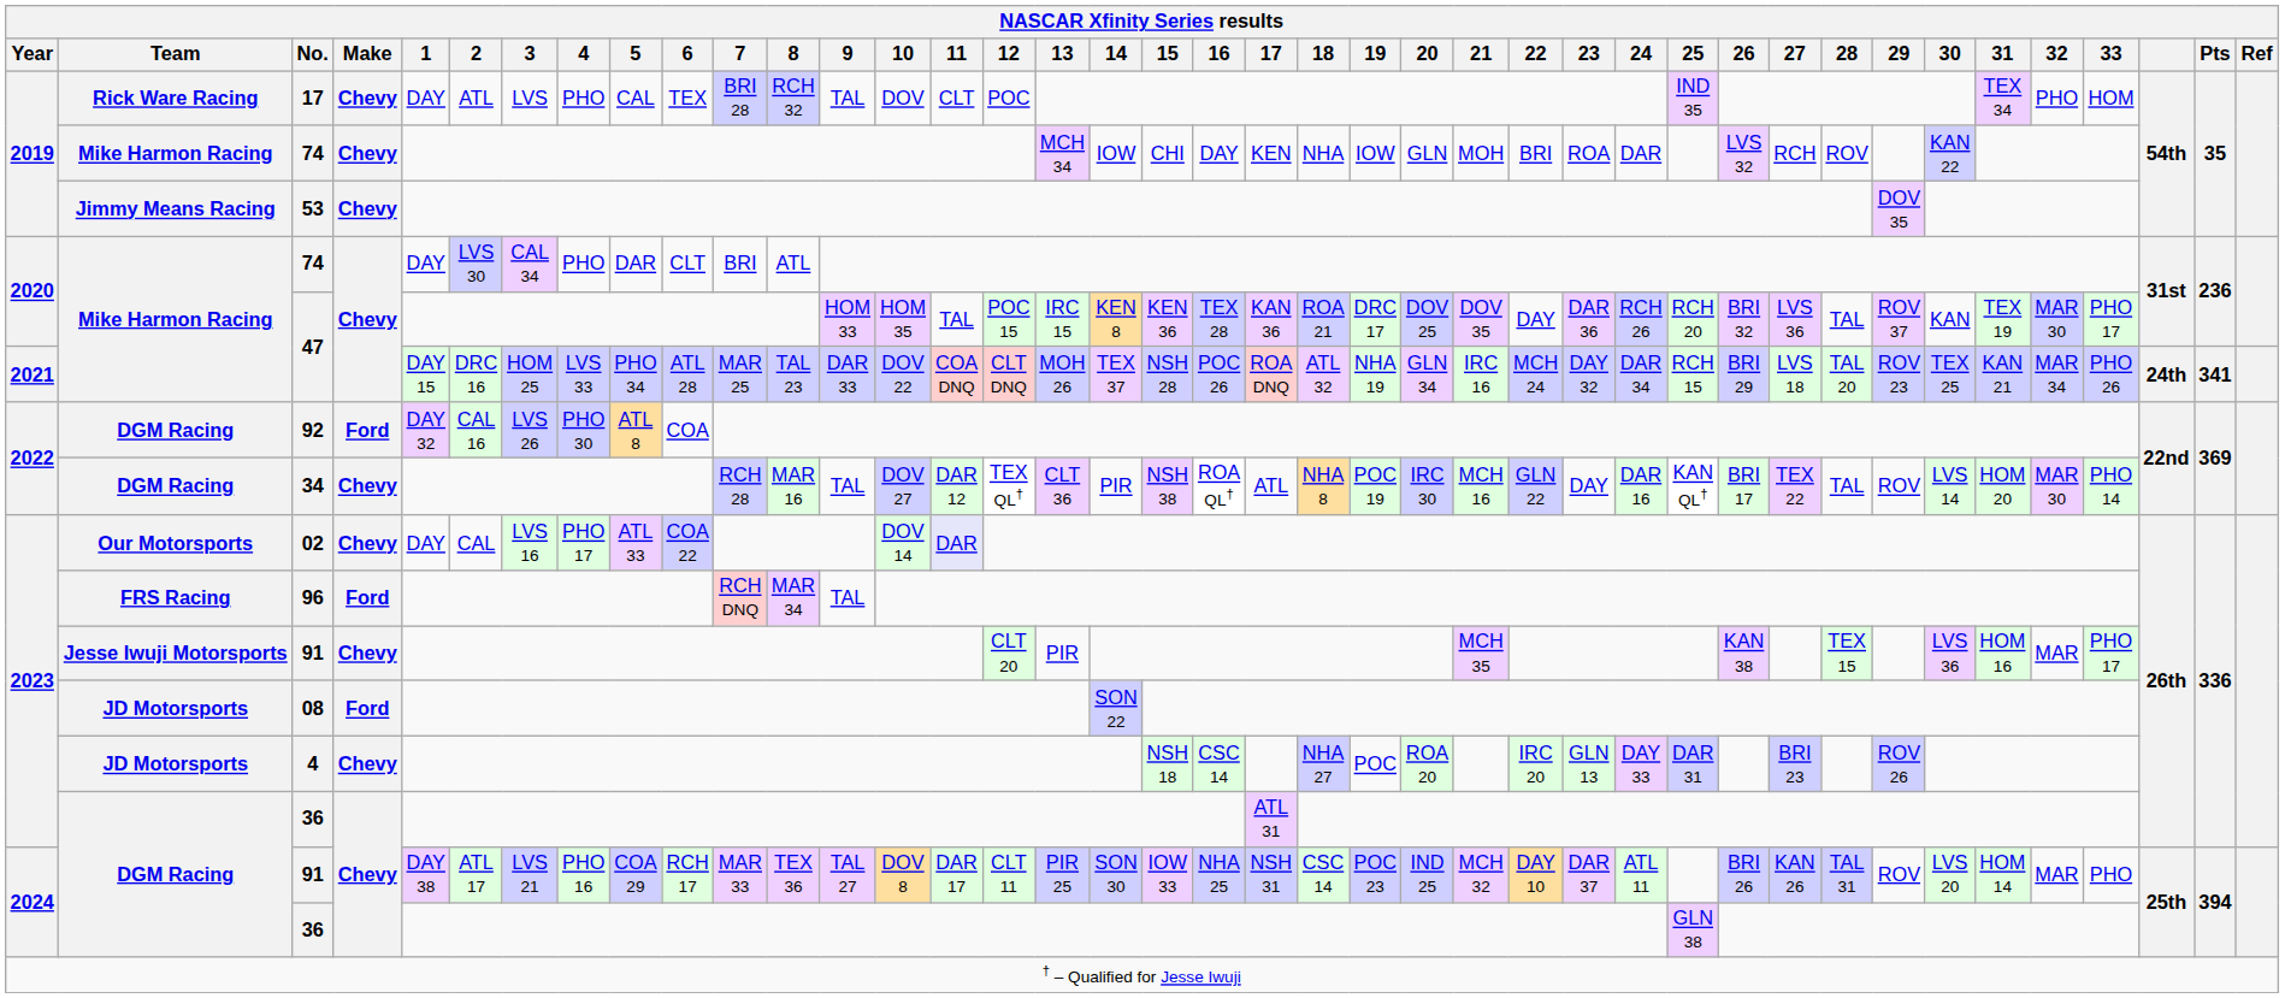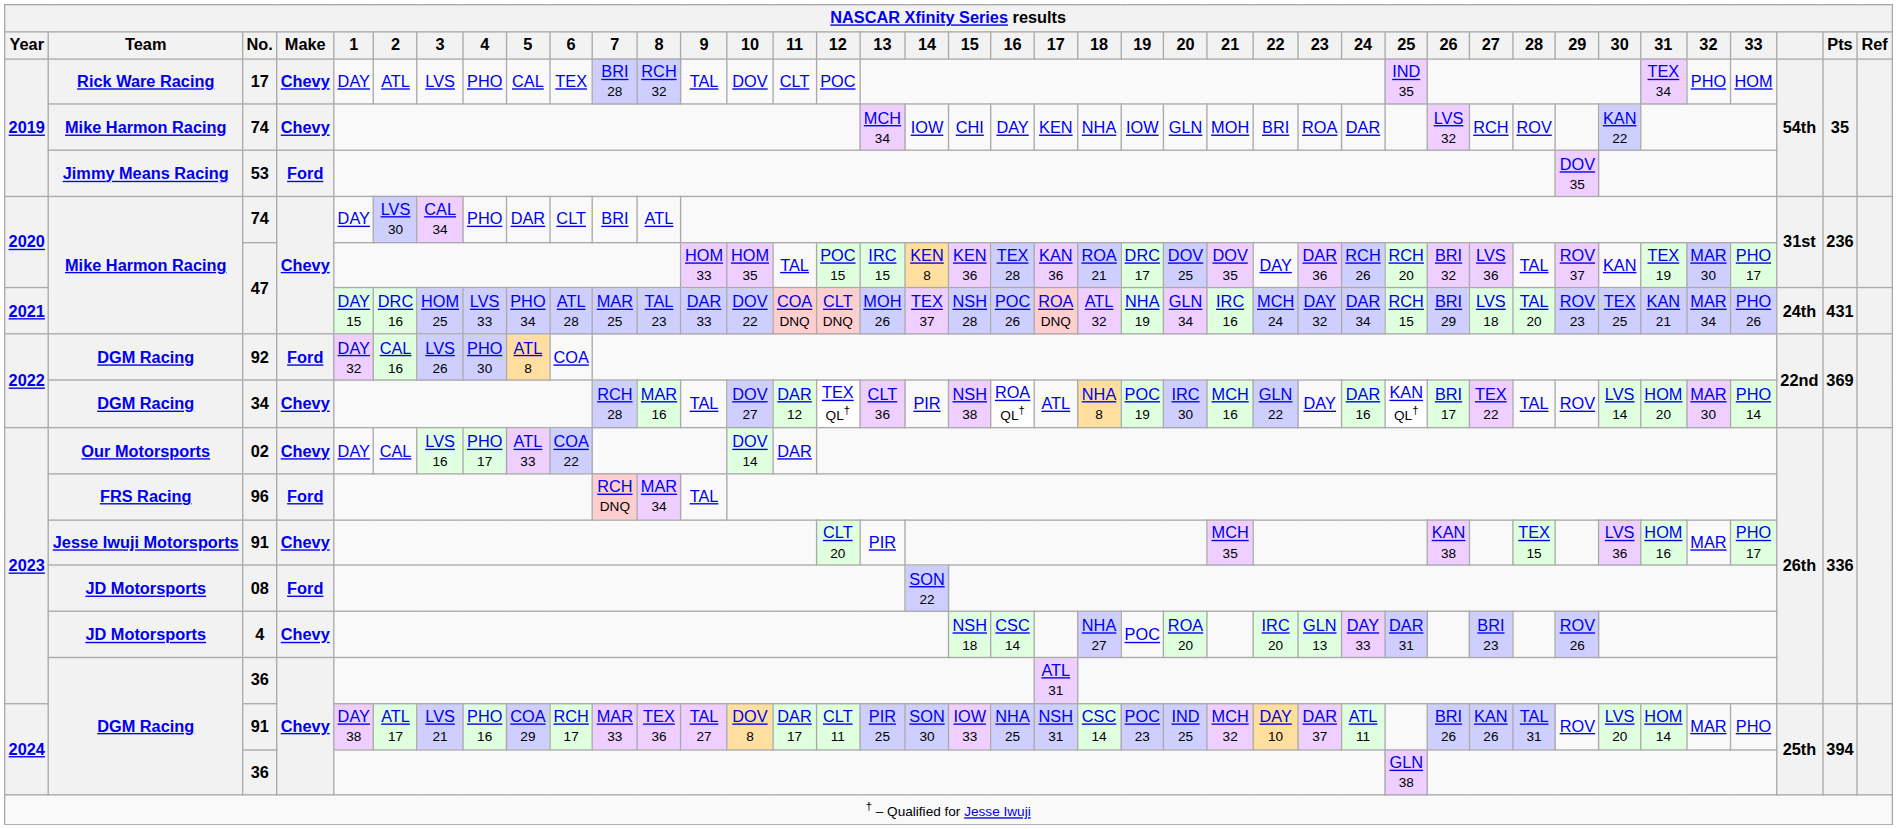 <table class="wikitable" style="text-align:center; font-size:75%">
 <tr>
 <th colspan=40><a href='#'>NASCAR Xfinity Series</a> results</th>
 </tr>
 <tr>
 <th>Year</th>
 <th>Team</th>
 <th>No.</th>
 <th>Make</th>
 <th>1</th>
 <th>2</th>
 <th>3</th>
 <th>4</th>
 <th>5</th>
 <th>6</th>
 <th>7</th>
 <th>8</th>
 <th>9</th>
 <th>10</th>
 <th>11</th>
 <th>12</th>
 <th>13</th>
 <th>14</th>
 <th>15</th>
 <th>16</th>
 <th>17</th>
 <th>18</th>
 <th>19</th>
 <th>20</th>
 <th>21</th>
 <th>22</th>
 <th>23</th>
 <th>24</th>
 <th>25</th>
 <th>26</th>
 <th>27</th>
 <th>28</th>
 <th>29</th>
 <th>30</th>
 <th>31</th>
 <th>32</th>
 <th>33</th>
 <th></th>
 <th>Pts</th>
 <th>Ref</th>
 </tr>
 <tr>
 <th rowspan=3><a href='#'>2019</a></th>
 <th><a href='#'>Rick Ware Racing</a></th>
 <th>17</th>
 <th><a href='#'>Chevy</a></th>
 <td><a href='#'>DAY</a></td>
 <td><a href='#'>ATL</a></td>
 <td><a href='#'>LVS</a></td>
 <td><a href='#'>PHO</a></td>
 <td><a href='#'>CAL</a></td>
 <td><a href='#'>TEX</a></td>
 <td style="background:#CFCFFF;"><a href='#'>BRI</a><br><small>28</small></td>
 <td style="background:#CFCFFF;"><a href='#'>RCH</a><br><small>32</small></td>
 <td><a href='#'>TAL</a></td>
 <td><a href='#'>DOV</a></td>
 <td><a href='#'>CLT</a></td>
 <td><a href='#'>POC</a></td>
 <td colspan=12></td>
 <td style="background:#EFCFFF;"><a href='#'>IND</a><br><small>35</small></td>
 <td colspan=5></td>
 <td style="background:#EFCFFF;"><a href='#'>TEX</a><br><small>34</small></td>
 <td><a href='#'>PHO</a></td>
 <td><a href='#'>HOM</a></td>
 <th rowspan=3>54th</th>
 <th rowspan=3>35</th>
 <th rowspan=3></th>
 </tr>
 <tr>
 <th><a href='#'>Mike Harmon Racing</a></th>
 <th>74</th>
 <th><a href='#'>Chevy</a></th>
 <td colspan=12></td>
 <td style="background:#EFCFFF;"><a href='#'>MCH</a><br><small>34</small></td>
 <td><a href='#'>IOW</a></td>
 <td><a href='#'>CHI</a></td>
 <td><a href='#'>DAY</a></td>
 <td><a href='#'>KEN</a></td>
 <td><a href='#'>NHA</a></td>
 <td><a href='#'>IOW</a></td>
 <td><a href='#'>GLN</a></td>
 <td><a href='#'>MOH</a></td>
 <td><a href='#'>BRI</a></td>
 <td><a href='#'>ROA</a></td>
 <td><a href='#'>DAR</a></td>
 <td></td>
 <td style="background:#EFCFFF;"><a href='#'>LVS</a><br><small>32</small></td>
 <td><a href='#'>RCH</a></td>
 <td><a href='#'>ROV</a></td>
 <td></td>
 <td style="background:#CFCFFF;"><a href='#'>KAN</a><br><small>22</small></td>
 <td colspan=3></td>
 </tr>
 <tr>
 <th><a href='#'>Jimmy Means Racing</a></th>
 <th>53</th>
-<th><a href='#'>Chevy</a></th>
+<th><a href='#'>Ford</a></th>
 <td colspan=28></td>
 <td style="background:#EFCFFF;"><a href='#'>DOV</a><br><small>35</small></td>
 <td colspan=4></td>
 </tr>
 <tr>
 <th rowspan=2><a href='#'>2020</a></th>
 <th rowspan=3><a href='#'>Mike Harmon Racing</a></th>
 <th>74</th>
 <th rowspan=3><a href='#'>Chevy</a></th>
 <td><a href='#'>DAY</a></td>
 <td style="background:#CFCFFF;"><a href='#'>LVS</a><br><small>30</small></td>
 <td style="background:#EFCFFF;"><a href='#'>CAL</a><br><small>34</small></td>
 <td><a href='#'>PHO</a></td>
 <td><a href='#'>DAR</a></td>
 <td><a href='#'>CLT</a></td>
 <td><a href='#'>BRI</a></td>
 <td><a href='#'>ATL</a></td>
 <td colspan=25></td>
 <th rowspan=2>31st</th>
 <th rowspan=2>236</th>
 <th rowspan=2></th>
 </tr>
 <tr>
 <th rowspan=2>47</th>
 <td colspan=8></td>
 <td style="background:#EFCFFF;"><a href='#'>HOM</a><br><small>33</small></td>
 <td style="background:#EFCFFF;"><a href='#'>HOM</a><br><small>35</small></td>
 <td><a href='#'>TAL</a></td>
 <td style="background:#DFFFDF;"><a href='#'>POC</a><br><small>15</small></td>
 <td style="background:#DFFFDF;"><a href='#'>IRC</a><br><small>15</small></td>
 <td style="background:#FFDF9F;"><a href='#'>KEN</a><br><small>8</small></td>
 <td style="background:#EFCFFF;"><a href='#'>KEN</a><br><small>36</small></td>
 <td style="background:#CFCFFF;"><a href='#'>TEX</a><br><small>28</small></td>
 <td style="background:#EFCFFF;"><a href='#'>KAN</a><br><small>36</small></td>
 <td style="background:#CFCFFF;"><a href='#'>ROA</a><br><small>21</small></td>
 <td style="background:#DFFFDF;"><a href='#'>DRC</a><br><small>17</small></td>
 <td style="background:#CFCFFF;"><a href='#'>DOV</a><br><small>25</small></td>
 <td style="background:#EFCFFF;"><a href='#'>DOV</a><br><small>35</small></td>
 <td><a href='#'>DAY</a></td>
 <td style="background:#EFCFFF;"><a href='#'>DAR</a><br><small>36</small></td>
 <td style="background:#CFCFFF;"><a href='#'>RCH</a><br><small>26</small></td>
 <td style="background:#DFFFDF;"><a href='#'>RCH</a><br><small>20</small></td>
 <td style="background:#EFCFFF;"><a href='#'>BRI</a><br><small>32</small></td>
 <td style="background:#EFCFFF;"><a href='#'>LVS</a><br><small>36</small></td>
 <td><a href='#'>TAL</a></td>
 <td style="background:#EFCFFF;"><a href='#'>ROV</a><br><small>37</small></td>
 <td><a href='#'>KAN</a></td>
 <td style="background:#DFFFDF;"><a href='#'>TEX</a><br><small>19</small></td>
 <td style="background:#CFCFFF;"><a href='#'>MAR</a><br><small>30</small></td>
 <td style="background:#DFFFDF;"><a href='#'>PHO</a><br><small>17</small></td>
 </tr>
 <tr>
 <th><a href='#'>2021</a></th>
 <td style="background:#DFFFDF;"><a href='#'>DAY</a><br><small>15</small></td>
 <td style="background:#DFFFDF;"><a href='#'>DRC</a><br><small>16</small></td>
 <td style="background:#CFCFFF;"><a href='#'>HOM</a><br><small>25</small></td>
 <td style="background:#CFCFFF;"><a href='#'>LVS</a><br><small>33</small></td>
 <td style="background:#CFCFFF;"><a href='#'>PHO</a><br><small>34</small></td>
 <td style="background:#CFCFFF;"><a href='#'>ATL</a><br><small>28</small></td>
 <td style="background:#CFCFFF;"><a href='#'>MAR</a><br><small>25</small></td>
 <td style="background:#CFCFFF;"><a href='#'>TAL</a><br><small>23</small></td>
 <td style="background:#CFCFFF;"><a href='#'>DAR</a><br><small>33</small></td>
 <td style="background:#CFCFFF;"><a href='#'>DOV</a><br><small>22</small></td>
 <td style="background:#FFCFCF;"><a href='#'>COA</a><br><small>DNQ</small></td>
 <td style="background:#FFCFCF;"><a href='#'>CLT</a><br><small>DNQ</small></td>
 <td style="background:#CFCFFF;"><a href='#'>MOH</a><br><small>26</small></td>
 <td style="background:#EFCFFF;"><a href='#'>TEX</a><br><small>37</small></td>
 <td style="background:#CFCFFF;"><a href='#'>NSH</a><br><small>28</small></td>
 <td style="background:#CFCFFF;"><a href='#'>POC</a><br><small>26</small></td>
 <td style="background:#FFCFCF;"><a href='#'>ROA</a><br><small>DNQ</small></td>
 <td style="background:#EFCFFF;"><a href='#'>ATL</a><br><small>32</small></td>
 <td style="background:#DFFFDF;"><a href='#'>NHA</a><br><small>19</small></td>
 <td style="background:#EFCFFF;"><a href='#'>GLN</a><br><small>34</small></td>
 <td style="background:#DFFFDF;"><a href='#'>IRC</a><br><small>16</small></td>
 <td style="background:#CFCFFF;"><a href='#'>MCH</a><br><small>24</small></td>
 <td style="background:#CFCFFF;"><a href='#'>DAY</a><br><small>32</small></td>
 <td style="background:#CFCFFF;"><a href='#'>DAR</a><br><small>34</small></td>
 <td style="background:#DFFFDF;"><a href='#'>RCH</a><br><small>15</small></td>
 <td style="background:#CFCFFF;"><a href='#'>BRI</a><br><small>29</small></td>
 <td style="background:#DFFFDF;"><a href='#'>LVS</a><br><small>18</small></td>
 <td style="background:#DFFFDF;"><a href='#'>TAL</a><br><small>20</small></td>
 <td style="background:#CFCFFF;"><a href='#'>ROV</a><br><small>23</small></td>
 <td style="background:#CFCFFF;"><a href='#'>TEX</a><br><small>25</small></td>
 <td style="background:#CFCFFF;"><a href='#'>KAN</a><br><small>21</small></td>
 <td style="background:#CFCFFF;"><a href='#'>MAR</a><br><small>34</small></td>
 <td style="background:#CFCFFF;"><a href='#'>PHO</a><br><small>26</small></td>
 <th>24th</th>
-<th>341</th>
+<th>431</th>
 <th></th>
 </tr>
 <tr>
 <th rowspan=2><a href='#'>2022</a></th>
 <th><a href='#'>DGM Racing</a></th>
 <th>92</th>
 <th><a href='#'>Ford</a></th>
 <td style="background:#EFCFFF;"><a href='#'>DAY</a><br><small>32</small></td>
 <td style="background:#DFFFDF;"><a href='#'>CAL</a><br><small>16</small></td>
 <td style="background:#CFCFFF;"><a href='#'>LVS</a><br><small>26</small></td>
 <td style="background:#CFCFFF;"><a href='#'>PHO</a><br><small>30</small></td>
 <td style="background:#FFDF9F;"><a href='#'>ATL</a><br><small>8</small></td>
 <td><a href='#'>COA</a></td>
 <td colspan=27></td>
 <th rowspan=2>22nd</th>
 <th rowspan=2>369</th>
 <th rowspan=2></th>
 </tr>
 <tr>
 <th><a href='#'>DGM Racing</a></th>
 <th>34</th>
 <th><a href='#'>Chevy</a></th>
 <td colspan=6></td>
 <td style="background:#CFCFFF;"><a href='#'>RCH</a><br><small>28</small></td>
 <td style="background:#DFFFDF;"><a href='#'>MAR</a><br><small>16</small></td>
 <td><a href='#'>TAL</a></td>
 <td style="background:#CFCFFF;"><a href='#'>DOV</a><br><small>27</small></td>
 <td style="background:#DFFFDF;"><a href='#'>DAR</a><br><small>12</small></td>
 <td style="background:#FFFFFF;"><a href='#'>TEX</a><br><small>QL<sup>†</sup></small></td>
 <td style="background:#EFCFFF;"><a href='#'>CLT</a><br><small>36</small></td>
 <td><a href='#'>PIR</a></td>
 <td style="background:#EFCFFF;"><a href='#'>NSH</a><br><small>38</small></td>
 <td style="background:#FFFFFF;"><a href='#'>ROA</a><br><small>QL<sup>†</sup></small></td>
 <td><a href='#'>ATL</a></td>
 <td style="background:#FFDF9F;"><a href='#'>NHA</a><br><small>8</small></td>
 <td style="background:#DFFFDF;"><a href='#'>POC</a><br><small>19</small></td>
 <td style="background:#CFCFFF;"><a href='#'>IRC</a><br><small>30</small></td>
 <td style="background:#DFFFDF;"><a href='#'>MCH</a><br><small>16</small></td>
 <td style="background:#CFCFFF;"><a href='#'>GLN</a><br><small>22</small></td>
 <td><a href='#'>DAY</a></td>
 <td style="background:#DFFFDF;"><a href='#'>DAR</a><br><small>16</small></td>
 <td style="background:#FFFFFF;"><a href='#'>KAN</a><br><small>QL<sup>†</sup></small></td>
 <td style="background:#DFFFDF;"><a href='#'>BRI</a><br><small>17</small></td>
 <td style="background:#EFCFFF;"><a href='#'>TEX</a><br><small>22</small></td>
 <td><a href='#'>TAL</a></td>
 <td><a href='#'>ROV</a></td>
 <td style="background:#DFFFDF;"><a href='#'>LVS</a><br><small>14</small></td>
 <td style="background:#DFFFDF;"><a href='#'>HOM</a><br><small>20</small></td>
 <td style="background:#EFCFFF;"><a href='#'>MAR</a><br><small>30</small></td>
 <td style="background:#DFFFDF;"><a href='#'>PHO</a><br><small>14</small></td>
 </tr>
 <tr>
 <th rowspan=6><a href='#'>2023</a></th>
 <th><a href='#'>Our Motorsports</a></th>
 <th>02</th>
 <th><a href='#'>Chevy</a></th>
 <td><a href='#'>DAY</a></td>
 <td><a href='#'>CAL</a></td>
 <td style="background:#DFFFDF;"><a href='#'>LVS</a><br><small>16</small></td>
 <td style="background:#DFFFDF;"><a href='#'>PHO</a><br><small>17</small></td>
 <td style="background:#EFCFFF;"><a href='#'>ATL</a><br><small>33</small></td>
 <td style="background:#CFCFFF;"><a href='#'>COA</a><br><small>22</small></td>
 <td colspan=3></td>
 <td style="background:#DFFFDF;"><a href='#'>DOV</a><br><small>14</small></td>
-<td style="background: lavender;"><a href='#'>DAR</a></td>
+<td><a href='#'>DAR</a></td>
 <td colspan=22></td>
 <th rowspan=6>26th</th>
 <th rowspan=6>336</th>
 <th rowspan=6></th>
 </tr>
 <tr>
 <th><a href='#'>FRS Racing</a></th>
 <th>96</th>
 <th><a href='#'>Ford</a></th>
 <td colspan=6></td>
 <td style="background:#FFCFCF;"><a href='#'>RCH</a><br><small>DNQ</small></td>
 <td style="background:#EFCFFF;"><a href='#'>MAR</a><br><small>34</small></td>
 <td><a href='#'>TAL</a></td>
 <td colspan=24></td>
 </tr>
 <tr>
 <th><a href='#'>Jesse Iwuji Motorsports</a></th>
 <th>91</th>
 <th><a href='#'>Chevy</a></th>
 <td colspan=11></td>
 <td style="background:#DFFFDF;"><a href='#'>CLT</a><br><small>20</small></td>
 <td><a href='#'>PIR</a></td>
 <td colspan=7></td>
 <td style="background:#EFCFFF;"><a href='#'>MCH</a><br><small>35</small></td>
 <td colspan=4></td>
 <td style="background:#EFCFFF;"><a href='#'>KAN</a><br><small>38</small></td>
 <td></td>
 <td style="background:#DFFFDF;"><a href='#'>TEX</a><br><small>15</small></td>
 <td></td>
 <td style="background:#EFCFFF;"><a href='#'>LVS</a><br><small>36</small></td>
 <td style="background:#DFFFDF;"><a href='#'>HOM</a><br><small>16</small></td>
 <td><a href='#'>MAR</a></td>
 <td style="background:#DFFFDF;"><a href='#'>PHO</a><br><small>17</small></td>
 </tr>
 <tr>
 <th><a href='#'>JD Motorsports</a></th>
 <th>08</th>
 <th><a href='#'>Ford</a></th>
 <td colspan=13></td>
 <td style="background:#CFCFFF;"><a href='#'>SON</a><br><small>22</small></td>
 <td colspan=19></td>
 </tr>
 <tr>
 <th><a href='#'>JD Motorsports</a></th>
 <th>4</th>
 <th><a href='#'>Chevy</a></th>
 <td colspan=14></td>
 <td style="background:#DFFFDF;"><a href='#'>NSH</a><br><small>18</small></td>
 <td style="background:#DFFFDF;"><a href='#'>CSC</a><br><small>14</small></td>
 <td></td>
 <td style="background:#CFCFFF;"><a href='#'>NHA</a><br><small>27</small></td>
 <td><a href='#'>POC</a></td>
 <td style="background:#DFFFDF;"><a href='#'>ROA</a><br><small>20</small></td>
 <td></td>
 <td style="background:#DFFFDF;"><a href='#'>IRC</a><br><small>20</small></td>
 <td style="background:#DFFFDF;"><a href='#'>GLN</a><br><small>13</small></td>
 <td style="background:#EFCFFF;"><a href='#'>DAY</a><br><small>33</small></td>
 <td style="background:#CFCFFF;"><a href='#'>DAR</a><br><small>31</small></td>
 <td></td>
 <td style="background:#CFCFFF;"><a href='#'>BRI</a><br><small>23</small></td>
 <td></td>
 <td style="background:#CFCFFF;"><a href='#'>ROV</a><br><small>26</small></td>
 <td colspan=4></td>
 </tr>
 <tr>
 <th rowspan=3><a href='#'>DGM Racing</a></th>
 <th>36</th>
 <th rowspan=3><a href='#'>Chevy</a></th>
 <td colspan=16></td>
 <td style="background:#EFCFFF;"><a href='#'>ATL</a><br><small>31</small></td>
 <td colspan=16></td>
 </tr>
 <tr>
 <th rowspan=2><a href='#'>2024</a></th>
 <th>91</th>
 <td style="background:#EFCFFF;"><a href='#'>DAY</a><br><small>38</small></td>
 <td style="background:#DFFFDF;"><a href='#'>ATL</a><br><small>17</small></td>
 <td style="background:#CFCFFF;"><a href='#'>LVS</a><br><small>21</small></td>
 <td style="background:#DFFFDF;"><a href='#'>PHO</a><br><small>16</small></td>
 <td style="background:#CFCFFF;"><a href='#'>COA</a><br><small>29</small></td>
 <td style="background:#DFFFDF;"><a href='#'>RCH</a><br><small>17</small></td>
 <td style="background:#EFCFFF;"><a href='#'>MAR</a><br><small>33</small></td>
 <td style="background:#EFCFFF;"><a href='#'>TEX</a><br><small>36</small></td>
 <td style="background:#EFCFFF;"><a href='#'>TAL</a><br><small>27</small></td>
 <td style="background:#FFDF9F;"><a href='#'>DOV</a><br><small>8</small></td>
 <td style="background:#DFFFDF;"><a href='#'>DAR</a><br><small>17</small></td>
 <td style="background:#DFFFDF;"><a href='#'>CLT</a><br><small>11</small></td>
 <td style="background:#CFCFFF;"><a href='#'>PIR</a><br><small>25</small></td>
 <td style="background:#CFCFFF;"><a href='#'>SON</a><br><small>30</small></td>
 <td style="background:#EFCFFF;"><a href='#'>IOW</a><br><small>33</small></td>
 <td style="background:#CFCFFF;"><a href='#'>NHA</a><br><small>25</small></td>
 <td style="background:#CFCFFF;"><a href='#'>NSH</a><br><small>31</small></td>
 <td style="background:#DFFFDF;"><a href='#'>CSC</a><br><small>14</small></td>
 <td style="background:#CFCFFF;"><a href='#'>POC</a><br><small>23</small></td>
 <td style="background:#CFCFFF;"><a href='#'>IND</a><br><small>25</small></td>
 <td style="background:#EFCFFF;"><a href='#'>MCH</a><br><small>32</small></td>
 <td style="background:#FFDF9F;"><a href='#'>DAY</a><br><small>10</small></td>
 <td style="background:#EFCFFF;"><a href='#'>DAR</a><br><small>37</small></td>
 <td style="background:#DFFFDF;"><a href='#'>ATL</a><br><small>11</small></td>
 <td></td>
 <td style="background:#CFCFFF;"><a href='#'>BRI</a><br><small>26</small></td>
 <td style="background:#CFCFFF;"><a href='#'>KAN</a><br><small>26</small></td>
 <td style="background:#CFCFFF;"><a href='#'>TAL</a><br><small>31</small></td>
 <td><a href='#'>ROV</a></td>
 <td style="background:#DFFFDF;"><a href='#'>LVS</a><br><small>20</small></td>
 <td style="background:#DFFFDF;"><a href='#'>HOM</a><br><small>14</small></td>
 <td><a href='#'>MAR</a></td>
 <td><a href='#'>PHO</a></td>
 <th rowspan=2>25th</th>
 <th rowspan=2>394</th>
 <th rowspan=2></th>
 </tr>
 <tr>
 <th>36</th>
 <td colspan=24></td>
 <td style="background:#EFCFFF;"><a href='#'>GLN</a><br><small>38</small></td>
 <td colspan=8></td>
 </tr>
 <tr>
 <td colspan=43><small><sup>†</sup> – Qualified for <a href='#'>Jesse Iwuji</a></small></td>
 </tr>
 </table>
